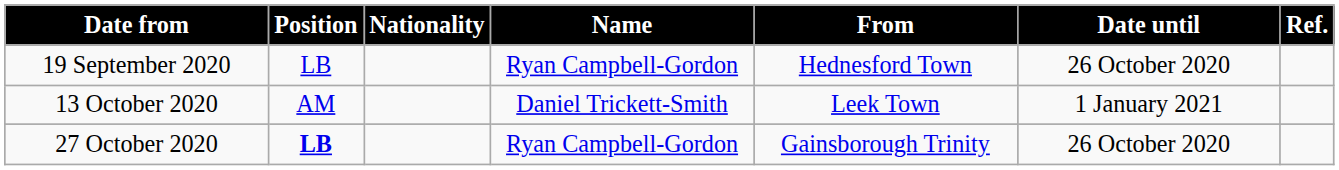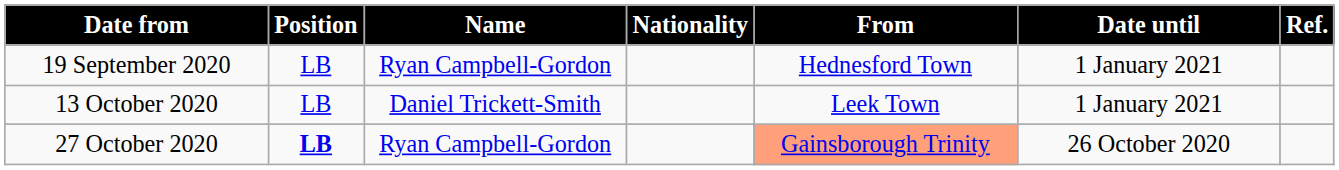 <table class="wikitable"  style="text-align:center; font-size:90%; ">
 <tr>
 <th style="background:#000000; color:#FFFFFF; width:150px;">Date from</th>
 <th style="background:#000000; color:#FFFFFF; width:50px;">Position</th>
+<th style="background:#000000; color:#FFFFFF; width:150px;">Name</th>
 <th style="background:#000000; color:#FFFFFF; width:50px;">Nationality</th>
-<th style="background:#000000; color:#FFFFFF; width:150px;">Name</th>
 <th style="background:#000000; color:#FFFFFF; width:150px;">From</th>
 <th style="background:#000000; color:#FFFFFF; width:150px;">Date until</th>
 <th style="background:#000000; color:#FFFFFF; width:25px;">Ref.</th>
 </tr>
 <tr>
 <td>19 September 2020</td>
 <td><a href='#'>LB</a></td>
+<td><a href='#'>Ryan Campbell-Gordon</a></td>
 <td></td>
-<td><a href='#'>Ryan Campbell-Gordon</a></td>
 <td><a href='#'>Hednesford Town</a></td>
-<td>26 October 2020</td>
+<td>1 January 2021</td>
 <td></td>
 </tr>
 <tr>
 <td>13 October 2020</td>
-<td><a href='#'>AM</a></td>
+<td><a href='#'>LB</a></td>
+<td><a href='#'>Daniel Trickett-Smith</a></td>
 <td></td>
-<td><a href='#'>Daniel Trickett-Smith</a></td>
 <td><a href='#'>Leek Town</a></td>
 <td>1 January 2021</td>
 <td></td>
 </tr>
 <tr>
 <td>27 October 2020</td>
 <td><strong><a href='#'>LB</a></strong></td>
+<td><a href='#'>Ryan Campbell-Gordon</a></td>
 <td></td>
-<td><a href='#'>Ryan Campbell-Gordon</a></td>
-<td><a href='#'>Gainsborough Trinity</a></td>
+<td style="background: lightsalmon;"><a href='#'>Gainsborough Trinity</a></td>
 <td>26 October 2020</td>
 <td></td>
 </tr>
 </table>
